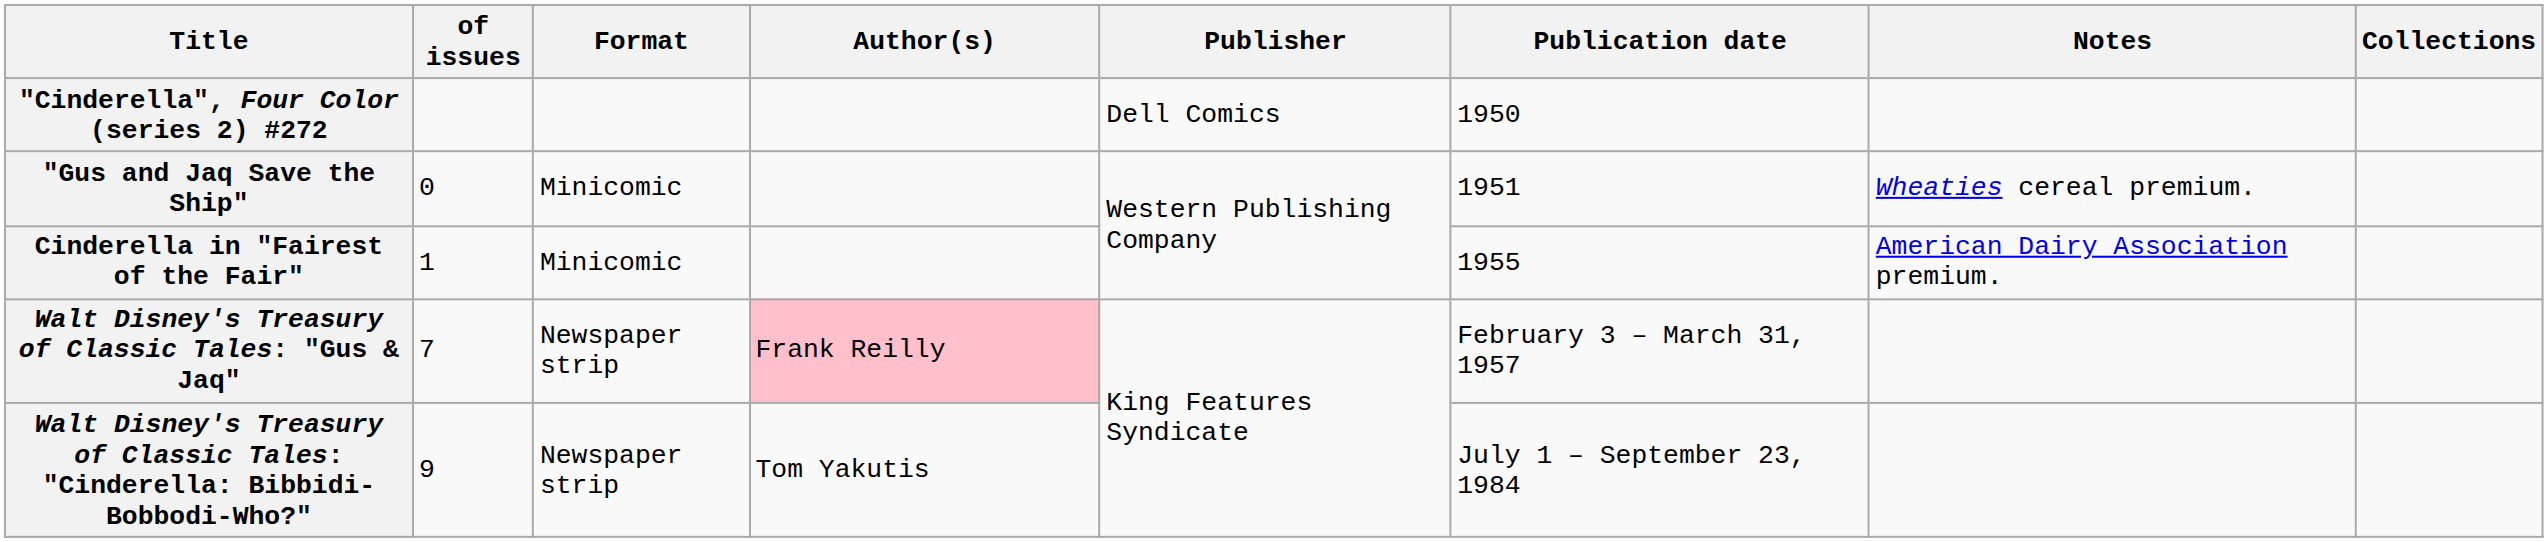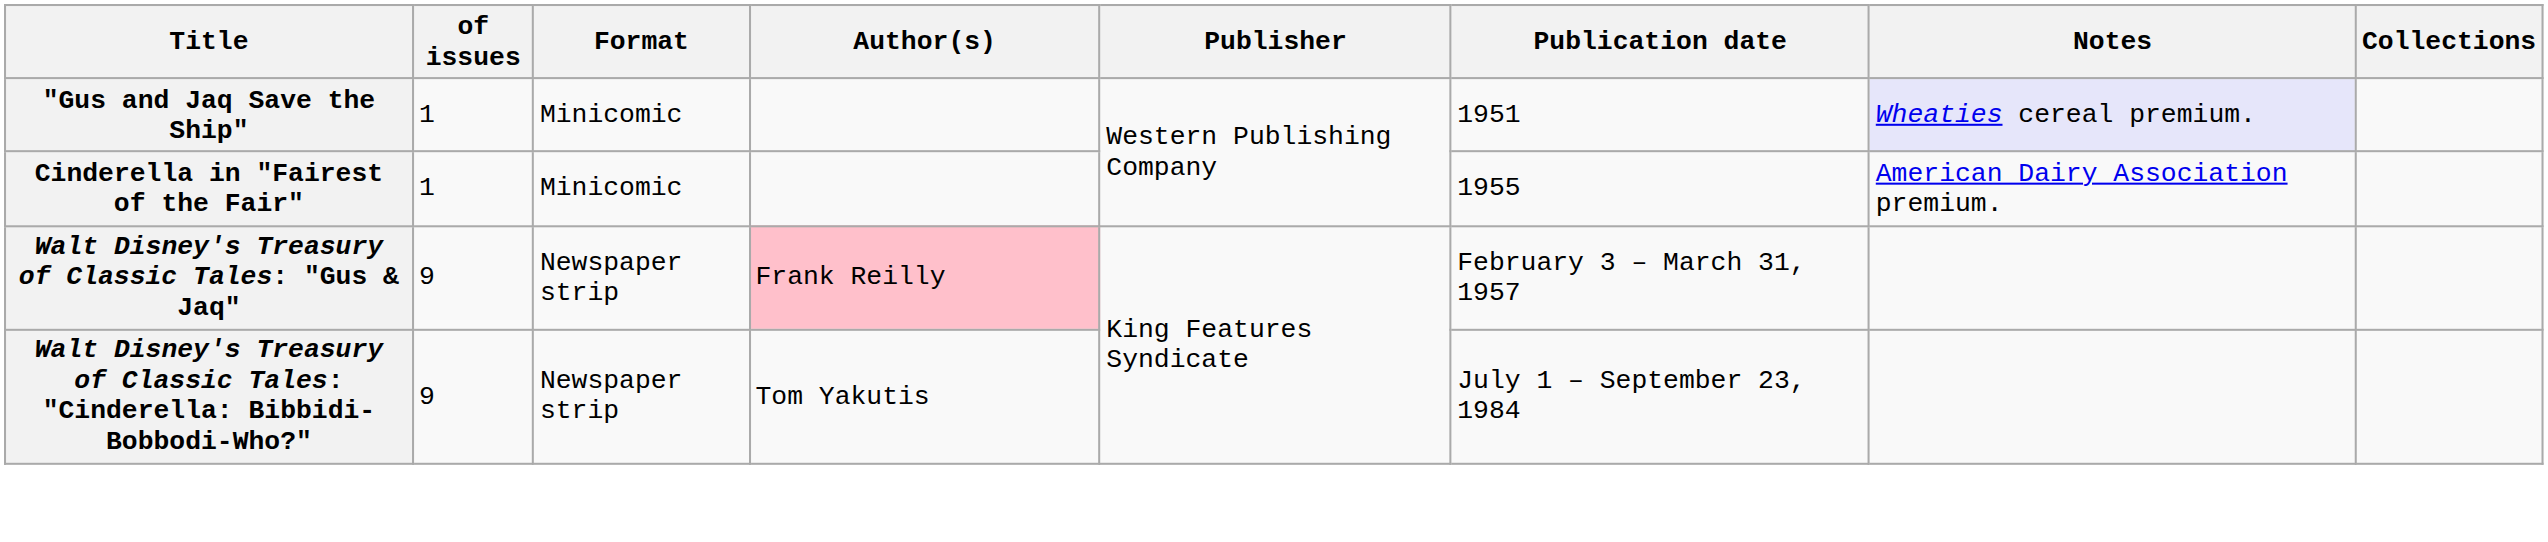 <table class="wikitable">
 <tr>
 <th>Title</th>
 <th style="width:40pt"> of issues</th>
 <th style="width:75pt">Format</th>
 <th style="width:125pt">Author(s)</th>
 <th style="width:125pt">Publisher</th>
 <th style="width:150pt">Publication date</th>
 <th style="width:175pt">Notes</th>
 <th>Collections</th>
 </tr>
 <tr>
-<th>"Cinderella", <em>Four Color</em> (series 2) #272</th>
-<td></td>
-<td></td>
-<td></td>
-<td>Dell Comics</td>
-<td>1950</td>
-<td></td>
-<td></td>
-</tr>
-<tr>
 <th>"Gus and Jaq Save the Ship"</th>
-<td>0</td>
+<td>1</td>
 <td>Minicomic</td>
 <td></td>
 <td rowspan="2">Western Publishing Company</td>
 <td>1951</td>
-<td><em><a href='#'>Wheaties</a></em> cereal premium.</td>
+<td style="background: lavender;"><em><a href='#'>Wheaties</a></em> cereal premium.</td>
 <td></td>
 </tr>
 <tr>
 <th>Cinderella in "Fairest of the Fair"</th>
 <td>1</td>
 <td>Minicomic</td>
 <td></td>
 <td>1955</td>
 <td><a href='#'>American Dairy Association</a> premium.</td>
 <td></td>
 </tr>
 <tr>
 <th><em>Walt Disney's Treasury of Classic Tales</em>: "Gus & Jaq"</th>
-<td>7</td>
+<td>9</td>
 <td>Newspaper strip</td>
 <td style="background: pink;">Frank Reilly</td>
 <td rowspan="2">King Features Syndicate</td>
 <td>February 3 – March 31, 1957</td>
 <td></td>
 <td></td>
 </tr>
 <tr>
 <th><em>Walt Disney's Treasury of Classic Tales</em>: "Cinderella: Bibbidi-Bobbodi-Who?"</th>
 <td>9</td>
 <td>Newspaper strip</td>
 <td>Tom Yakutis</td>
 <td>July 1 – September 23, 1984</td>
 <td></td>
 <td></td>
 </tr>
 </table>
